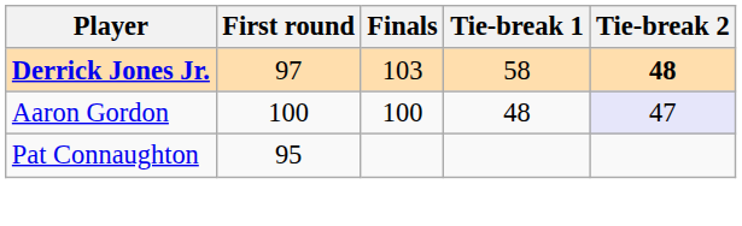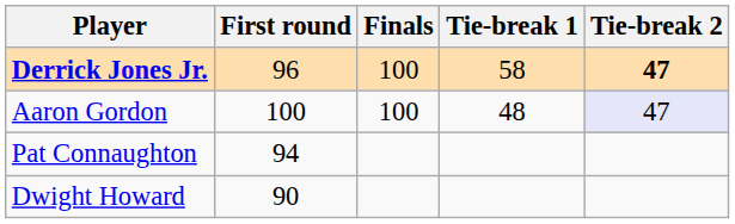 <table class="wikitable sortable">
 <tr>
 <th>Player</th>
 <th>First round</th>
 <th>Finals</th>
 <th>Tie-break 1</th>
 <th>Tie-break 2</th>
 </tr>
 <tr style="background:#ffdead; text-align:center;">
 <td align="left"><strong><a href='#'>Derrick Jones Jr.</a></strong> </td>
-<td>97 </td>
-<td>103 </td>
+<td>96 </td>
+<td>100 </td>
 <td>58</td>
-<td><strong>48</strong></td>
+<td><strong>47</strong></td>
 </tr>
 <tr align="center">
 <td align="left"><a href='#'>Aaron Gordon</a> </td>
 <td>100 </td>
 <td>100 </td>
 <td>48</td>
 <td style="background: lavender;">47</td>
 </tr>
 <tr align="center">
 <td align="left"><a href='#'>Pat Connaughton</a> </td>
-<td>95 </td>
+<td>94 </td>
+<td></td>
+<td></td>
+<td></td>
+</tr>
+<tr align="center">
+<td align="left"><a href='#'>Dwight Howard</a> </td>
+<td>90 </td>
 <td></td>
 <td></td>
 <td></td>
 </tr>
 </table>
